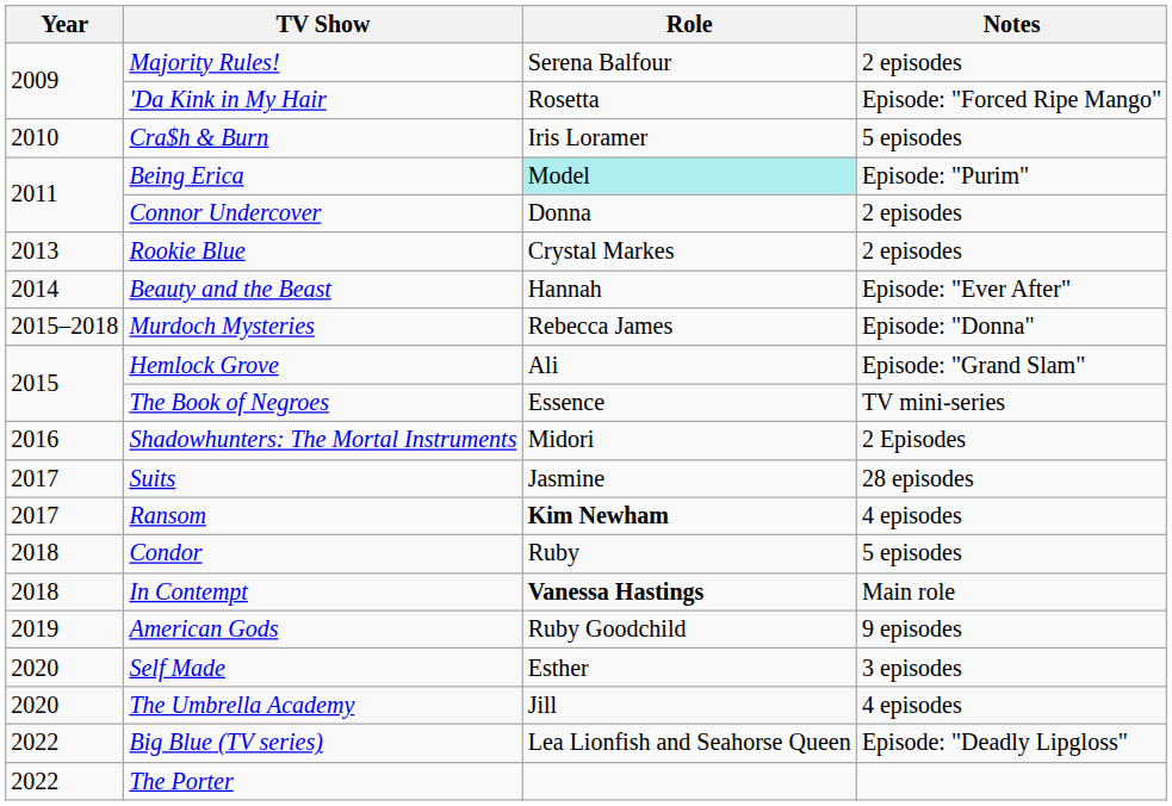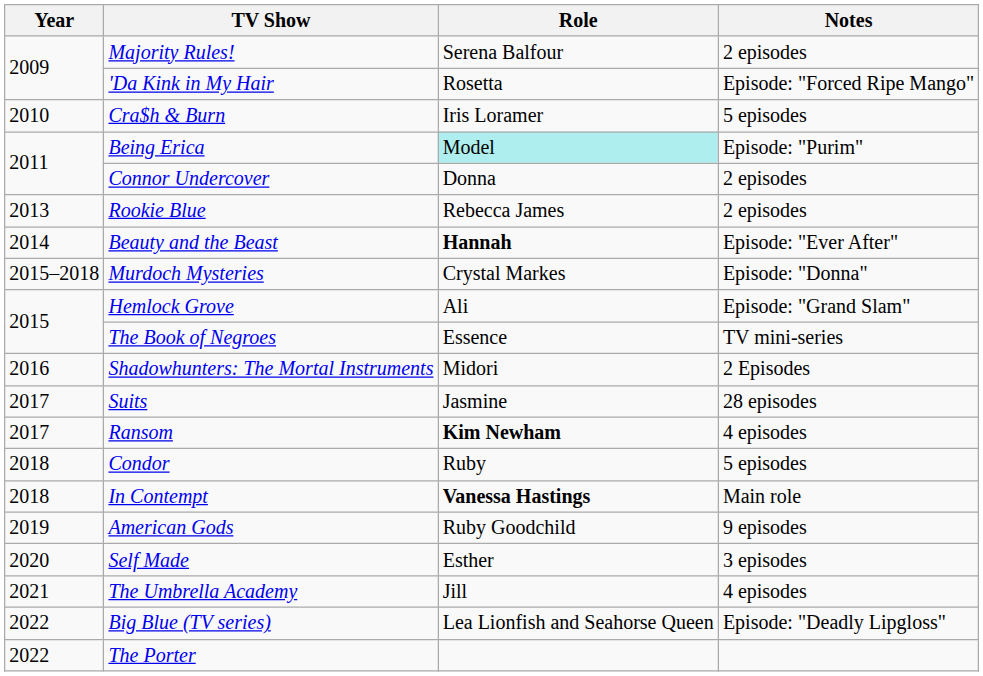 <table class="wikitable sortable">
 <tr>
 <th>Year</th>
 <th>TV Show</th>
 <th>Role</th>
 <th class="unsortable">Notes</th>
 </tr>
 <tr>
 <td rowspan=2>2009</td>
 <td><em><a href='#'>Majority Rules!</a></em></td>
 <td>Serena Balfour</td>
 <td>2 episodes</td>
 </tr>
 <tr>
 <td data-sort-value="Da Kink in My Hair"><em><a href='#'>'Da Kink in My Hair</a></em></td>
 <td>Rosetta</td>
 <td>Episode: "Forced Ripe Mango"</td>
 </tr>
 <tr>
 <td>2010</td>
 <td><em><a href='#'>Cra$h & Burn</a></em></td>
 <td>Iris Loramer</td>
 <td>5 episodes</td>
 </tr>
 <tr>
 <td rowspan=2>2011</td>
 <td><em><a href='#'>Being Erica</a></em></td>
 <td style="background: paleturquoise;">Model</td>
 <td>Episode: "Purim"</td>
 </tr>
 <tr>
 <td><em><a href='#'>Connor Undercover</a></em></td>
 <td>Donna</td>
 <td>2 episodes</td>
 </tr>
 <tr>
 <td>2013</td>
 <td><em><a href='#'>Rookie Blue</a></em></td>
-<td>Crystal Markes</td>
+<td>Rebecca James</td>
 <td>2 episodes</td>
 </tr>
 <tr>
 <td>2014</td>
 <td><em><a href='#'>Beauty and the Beast</a></em></td>
-<td>Hannah</td>
+<td><strong>Hannah</strong></td>
 <td>Episode: "Ever After"</td>
 </tr>
 <tr>
 <td>2015–2018</td>
 <td><em><a href='#'>Murdoch Mysteries</a></em></td>
-<td>Rebecca James</td>
+<td>Crystal Markes</td>
 <td>Episode: "Donna"</td>
 </tr>
 <tr>
 <td rowspan=2>2015</td>
 <td><em><a href='#'>Hemlock Grove</a></em></td>
 <td>Ali</td>
 <td>Episode: "Grand Slam"</td>
 </tr>
 <tr>
 <td data-sort-value="Book of Negroes, The"><em><a href='#'>The Book of Negroes</a></em></td>
 <td>Essence</td>
 <td>TV mini-series</td>
 </tr>
 <tr>
 <td>2016</td>
 <td><em><a href='#'>Shadowhunters: The Mortal Instruments</a></em></td>
 <td>Midori</td>
 <td>2 Episodes</td>
 </tr>
 <tr>
 <td>2017</td>
 <td><em><a href='#'>Suits</a></em></td>
 <td>Jasmine</td>
 <td>28 episodes</td>
 </tr>
 <tr>
 <td>2017</td>
 <td><em><a href='#'>Ransom</a></em></td>
 <td><strong>Kim Newham</strong></td>
 <td>4 episodes</td>
 </tr>
 <tr>
 <td>2018</td>
 <td><em><a href='#'>Condor</a></em></td>
 <td>Ruby</td>
 <td>5 episodes</td>
 </tr>
 <tr>
 <td>2018</td>
 <td><em><a href='#'>In Contempt</a></em></td>
 <td><strong>Vanessa Hastings</strong></td>
 <td>Main role</td>
 </tr>
 <tr>
 <td>2019</td>
 <td><em><a href='#'>American Gods</a></em></td>
 <td>Ruby Goodchild</td>
 <td>9 episodes</td>
 </tr>
 <tr>
 <td>2020</td>
 <td><a href='#'><em>Self Made</em></a></td>
 <td>Esther</td>
 <td>3 episodes</td>
 </tr>
 <tr>
-<td>2020</td>
+<td>2021</td>
 <td data-sort-value="Umbrella Academy, The"><em><a href='#'>The Umbrella Academy</a></em></td>
 <td>Jill</td>
 <td>4 episodes</td>
 </tr>
 <tr>
 <td>2022</td>
 <td><em><a href='#'>Big Blue (TV series)</a></em></td>
 <td>Lea Lionfish and Seahorse Queen</td>
 <td>Episode: "Deadly Lipgloss"</td>
 </tr>
 <tr>
 <td>2022</td>
 <td data-sort-value="Porter, The"><em><a href='#'>The Porter</a></em></td>
 <td></td>
 <td></td>
 </tr>
 </table>
